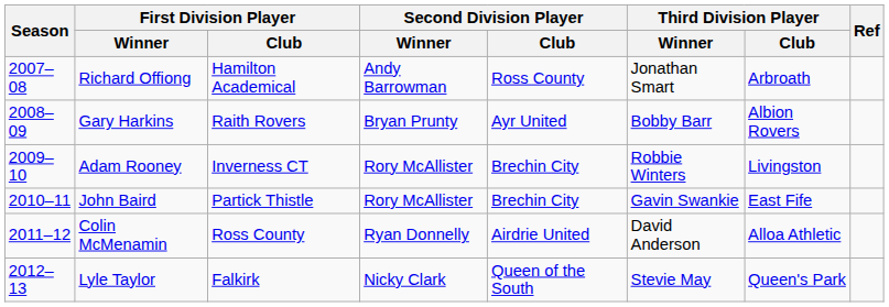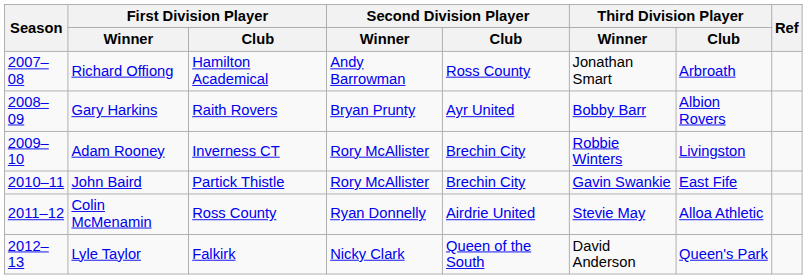 <table class="wikitable">
 <tr>
 <th rowspan="2">Season</th>
 <th colspan="2">First Division Player</th>
 <th colspan="2">Second Division Player</th>
 <th colspan="2">Third Division Player</th>
 <th rowspan="2">Ref</th>
 </tr>
 <tr>
 <th>Winner</th>
 <th>Club</th>
 <th>Winner</th>
 <th>Club</th>
 <th>Winner</th>
 <th>Club</th>
 </tr>
 <tr>
 <td><a href='#'>2007–08</a></td>
 <td> <a href='#'>Richard Offiong</a></td>
 <td><a href='#'>Hamilton Academical</a></td>
 <td> <a href='#'>Andy Barrowman</a></td>
 <td><a href='#'>Ross County</a></td>
 <td> Jonathan Smart</td>
 <td><a href='#'>Arbroath</a></td>
 <td></td>
 </tr>
 <tr>
 <td><a href='#'>2008–09</a></td>
 <td> <a href='#'>Gary Harkins</a></td>
 <td><a href='#'>Raith Rovers</a></td>
 <td> <a href='#'>Bryan Prunty</a></td>
 <td><a href='#'>Ayr United</a></td>
 <td> <a href='#'>Bobby Barr</a></td>
 <td><a href='#'>Albion Rovers</a></td>
 <td></td>
 </tr>
 <tr>
 <td><a href='#'>2009–10</a></td>
 <td> <a href='#'>Adam Rooney</a></td>
 <td><a href='#'>Inverness CT</a></td>
 <td> <a href='#'>Rory McAllister</a></td>
 <td><a href='#'>Brechin City</a></td>
 <td> <a href='#'>Robbie Winters</a></td>
 <td><a href='#'>Livingston</a></td>
 <td></td>
 </tr>
 <tr>
 <td><a href='#'>2010–11</a></td>
 <td> <a href='#'>John Baird</a></td>
 <td><a href='#'>Partick Thistle</a></td>
 <td> <a href='#'>Rory McAllister</a></td>
 <td><a href='#'>Brechin City</a></td>
 <td> <a href='#'>Gavin Swankie</a></td>
 <td><a href='#'>East Fife</a></td>
 <td></td>
 </tr>
 <tr>
 <td><a href='#'>2011–12</a></td>
 <td> <a href='#'>Colin McMenamin</a></td>
 <td><a href='#'>Ross County</a></td>
 <td> <a href='#'>Ryan Donnelly</a></td>
 <td><a href='#'>Airdrie United</a></td>
-<td> David Anderson</td>
+<td> <a href='#'>Stevie May</a></td>
 <td><a href='#'>Alloa Athletic</a></td>
 <td></td>
 </tr>
 <tr>
 <td><a href='#'>2012–13</a></td>
 <td> <a href='#'>Lyle Taylor</a></td>
 <td><a href='#'>Falkirk</a></td>
 <td> <a href='#'>Nicky Clark</a></td>
 <td><a href='#'>Queen of the South</a></td>
-<td> <a href='#'>Stevie May</a></td>
+<td> David Anderson</td>
 <td><a href='#'>Queen's Park</a></td>
 <td></td>
 </tr>
 </table>
